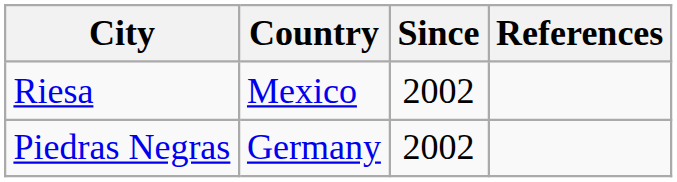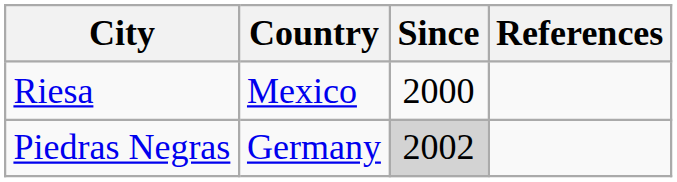 <table class="wikitable sortable">
 <tr>
 <th>City</th>
 <th>Country</th>
 <th>Since</th>
 <th>References</th>
 </tr>
 <tr>
 <td><a href='#'>Riesa</a></td>
 <td><a href='#'>Mexico</a></td>
-<td align=center>2002</td>
+<td align=center>2000</td>
 <td align=center></td>
 </tr>
 <tr>
 <td><a href='#'>Piedras Negras</a></td>
 <td><a href='#'>Germany</a></td>
-<td align=center>2002</td>
+<td align=center style="background: lightgrey;">2002</td>
 <td align=center></td>
 </tr>
 </table>
